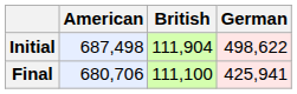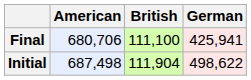 <table class="wikitable" style="text-align: right;">
 <tr>
 <th scope="col"></th>
 <th scope="col">American</th>
 <th scope="col">British</th>
 <th scope="col">German</th>
 </tr>
 <tr>
+<th scope="row">Final</th>
+<td style="background-color: #E6EEFF;">680,706</td>
+<td style="background-color: #d5ffaf;">111,100</td>
+<td style="background-color: #FFE6E6;">425,941</td>
+</tr>
+<tr>
 <th scope="row">Initial</th>
 <td style="background-color: #E6EEFF;">687,498</td>
 <td style="background-color: #d5ffaf;">111,904</td>
 <td style="background-color: #FFE6E6;">498,622</td>
 </tr>
-<tr>
-<th scope="row">Final</th>
-<td style="background-color: #E6EEFF;">680,706</td>
-<td style="background-color: #d5ffaf;">111,100</td>
-<td style="background-color: #FFE6E6;">425,941</td>
-</tr>
 </table>
